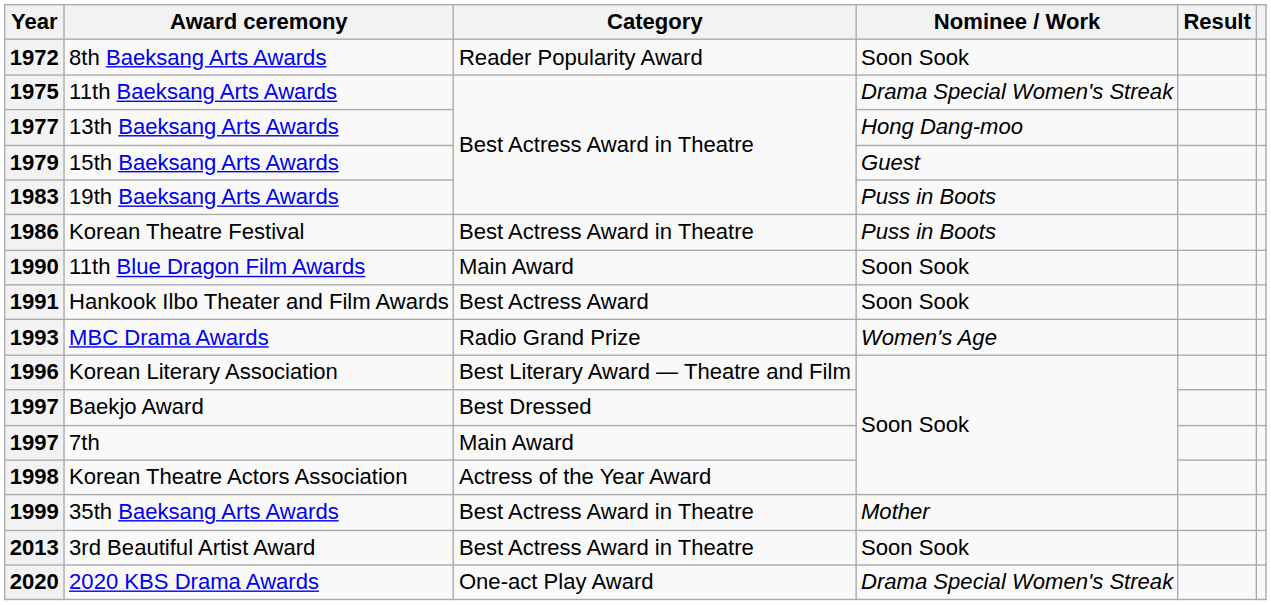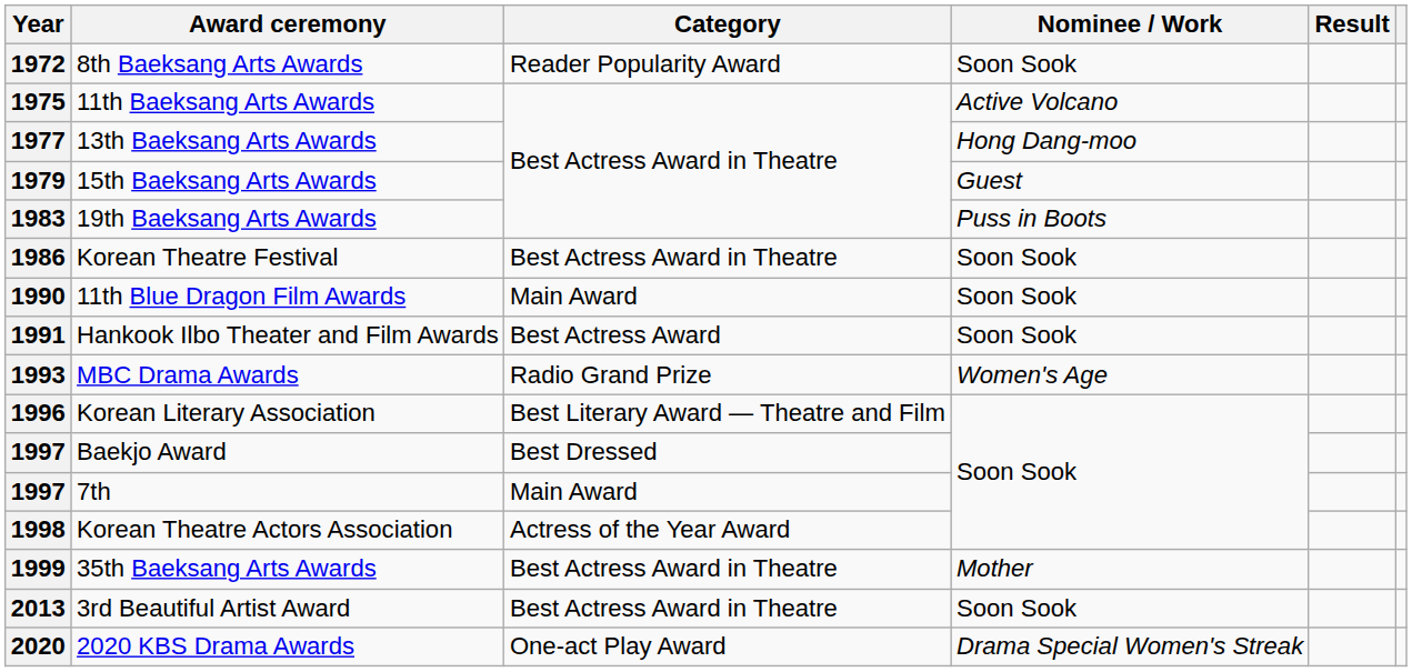 <table class="wikitable plainrowheaders sortable">
 <tr>
 <th scope="col">Year</th>
 <th scope="col">Award ceremony</th>
 <th scope="col">Category</th>
 <th scope="col">Nominee / Work</th>
 <th scope="col">Result</th>
 <th scope="col" class="unsortable"></th>
 </tr>
 <tr>
 <th scope="row">1972</th>
 <td>8th <a href='#'>Baeksang Arts Awards</a></td>
 <td>Reader Popularity Award</td>
 <td>Soon Sook</td>
 <td></td>
 <td></td>
 </tr>
 <tr>
 <th scope="row">1975</th>
 <td>11th <a href='#'>Baeksang Arts Awards</a></td>
 <td rowspan="4">Best Actress Award in Theatre</td>
-<td><em>Drama Special Women's Streak</em></td>
+<td><em>Active Volcano</em></td>
 <td></td>
 <td></td>
 </tr>
 <tr>
 <th scope="row">1977</th>
 <td>13th <a href='#'>Baeksang Arts Awards</a></td>
 <td><em>Hong Dang-moo</em></td>
 <td></td>
 <td></td>
 </tr>
 <tr>
 <th scope="row">1979</th>
 <td>15th <a href='#'>Baeksang Arts Awards</a></td>
 <td><em>Guest</em></td>
 <td></td>
 <td></td>
 </tr>
 <tr>
 <th scope="row">1983</th>
 <td>19th <a href='#'>Baeksang Arts Awards</a></td>
 <td><em>Puss in Boots</em></td>
 <td></td>
 <td></td>
 </tr>
 <tr>
 <th scope="row">1986</th>
 <td>Korean Theatre Festival</td>
 <td>Best Actress Award in Theatre</td>
-<td><em>Puss in Boots</em></td>
+<td>Soon Sook</td>
 <td></td>
 <td></td>
 </tr>
 <tr>
 <th scope="row">1990</th>
 <td>11th <a href='#'>Blue Dragon Film Awards</a></td>
 <td>Main Award</td>
 <td>Soon Sook</td>
 <td></td>
 <td></td>
 </tr>
 <tr>
 <th scope="row">1991</th>
 <td>Hankook Ilbo Theater and Film Awards</td>
 <td>Best Actress Award</td>
 <td>Soon Sook</td>
 <td></td>
 <td></td>
 </tr>
 <tr>
 <th scope="row">1993</th>
 <td><a href='#'>MBC Drama Awards</a></td>
 <td>Radio Grand Prize</td>
 <td><em>Women's Age</em></td>
 <td></td>
 <td></td>
 </tr>
 <tr>
 <th scope="row">1996</th>
 <td>Korean Literary Association</td>
 <td>Best Literary Award — Theatre and Film</td>
 <td rowspan="4">Soon Sook</td>
 <td></td>
 <td></td>
 </tr>
 <tr>
 <th scope="row">1997</th>
 <td>Baekjo Award</td>
 <td>Best Dressed</td>
 <td></td>
 <td></td>
 </tr>
 <tr>
 <th scope="row">1997</th>
 <td>7th </td>
 <td>Main Award</td>
 <td></td>
 <td></td>
 </tr>
 <tr>
 <th scope="row">1998</th>
 <td>Korean Theatre Actors Association</td>
 <td>Actress of the Year Award</td>
 <td></td>
 <td></td>
 </tr>
 <tr>
 <th scope="row">1999</th>
 <td>35th <a href='#'>Baeksang Arts Awards</a></td>
 <td>Best Actress Award in Theatre</td>
 <td><em>Mother</em></td>
 <td></td>
 <td></td>
 </tr>
 <tr>
 <th scope="row">2013</th>
 <td>3rd Beautiful Artist Award</td>
 <td>Best Actress Award in Theatre</td>
 <td>Soon Sook</td>
 <td></td>
 <td></td>
 </tr>
 <tr>
 <th scope="row">2020</th>
 <td><a href='#'>2020 KBS Drama Awards</a></td>
 <td>One-act Play Award</td>
 <td><em>Drama Special Women's Streak</em></td>
 <td></td>
 <td></td>
 </tr>
 </table>
